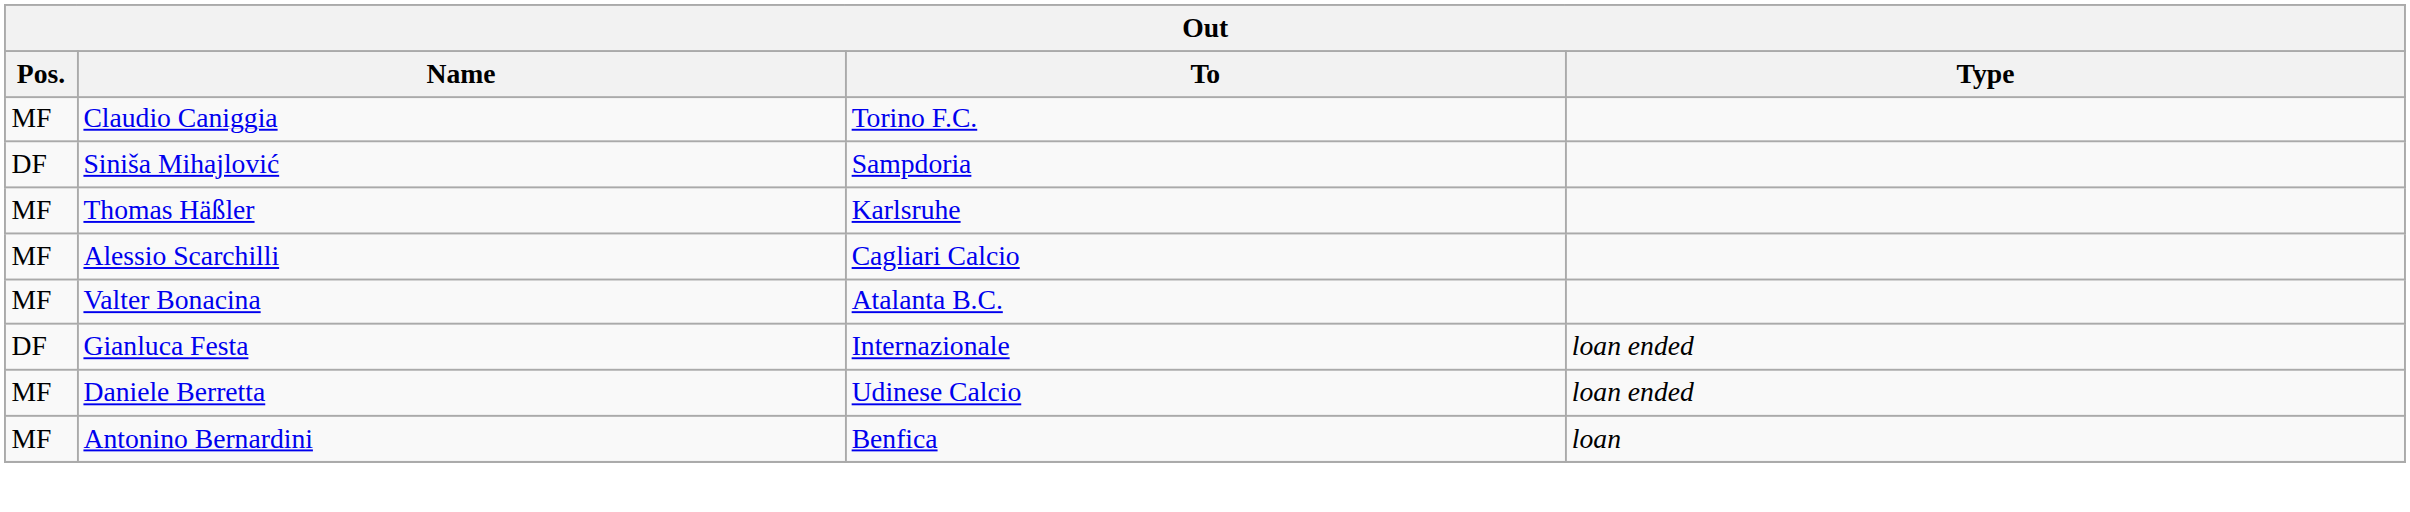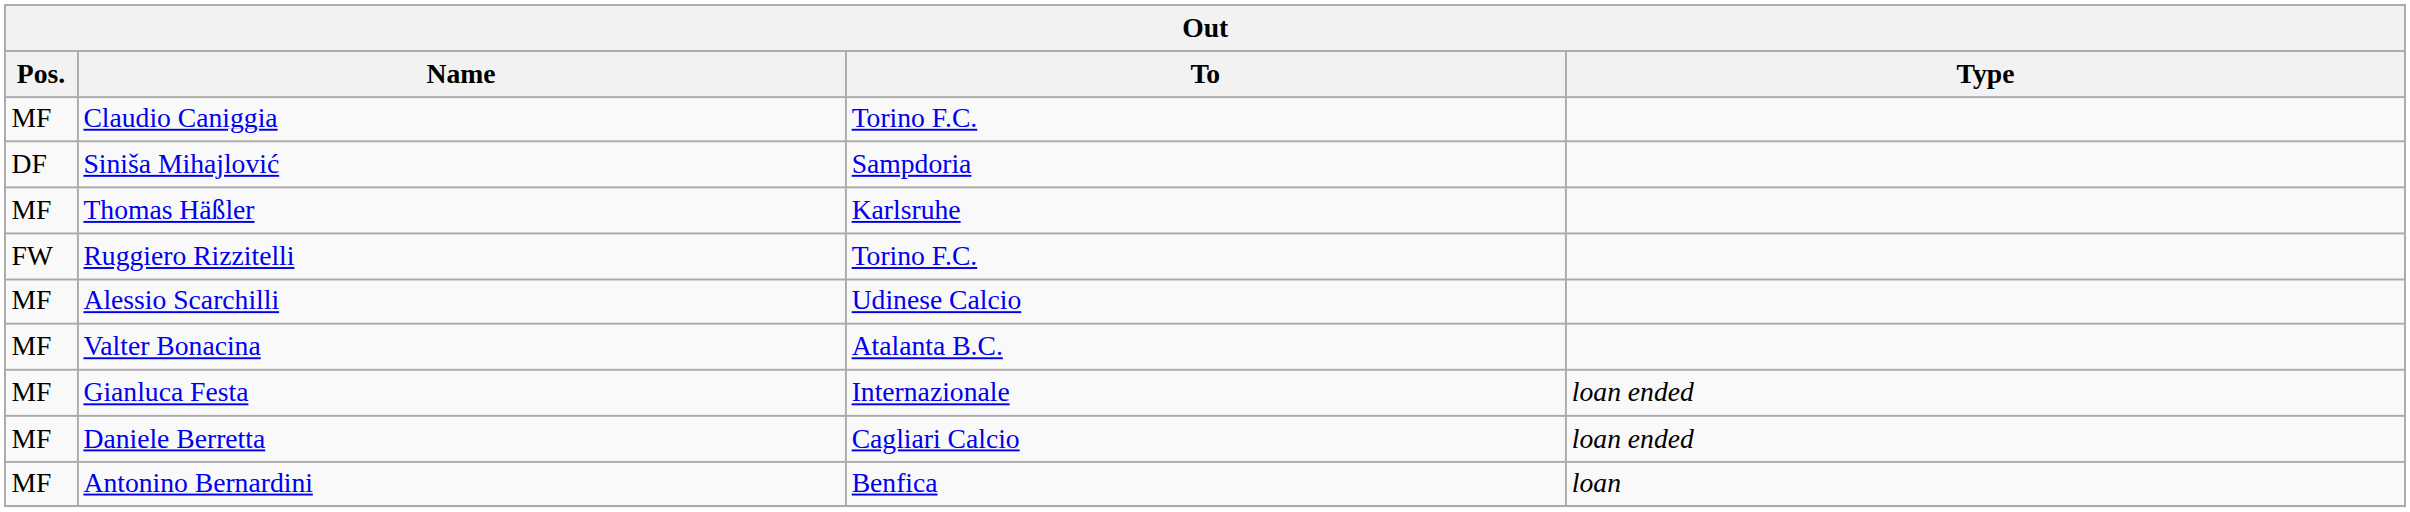 <table class="wikitable" style="font-size:90%; width:99%">
 <tr>
 <th colspan="4">Out</th>
 </tr>
 <tr>
 <th width=3%>Pos.</th>
 <th width=32%>Name</th>
 <th width=30%>To</th>
 <th width=35%>Type</th>
 </tr>
 <tr>
 <td>MF</td>
 <td><a href='#'>Claudio Caniggia</a></td>
 <td><a href='#'>Torino F.C.</a></td>
 <td></td>
 </tr>
 <tr>
 <td>DF</td>
 <td><a href='#'>Siniša Mihajlović</a></td>
 <td><a href='#'>Sampdoria</a></td>
 <td></td>
 </tr>
 <tr>
 <td>MF</td>
 <td><a href='#'>Thomas Häßler</a></td>
 <td><a href='#'>Karlsruhe</a></td>
 <td></td>
 </tr>
 <tr>
+<td>FW</td>
+<td><a href='#'>Ruggiero Rizzitelli</a></td>
+<td><a href='#'>Torino F.C.</a></td>
+<td></td>
+</tr>
+<tr>
 <td>MF</td>
 <td><a href='#'>Alessio Scarchilli</a></td>
-<td><a href='#'>Cagliari Calcio</a></td>
+<td><a href='#'>Udinese Calcio</a></td>
 <td></td>
 </tr>
 <tr>
 <td>MF</td>
 <td><a href='#'>Valter Bonacina</a></td>
 <td><a href='#'>Atalanta B.C.</a></td>
 <td></td>
 </tr>
 <tr>
-<td>DF</td>
+<td>MF</td>
 <td><a href='#'>Gianluca Festa</a></td>
 <td><a href='#'>Internazionale</a></td>
 <td><em>loan ended</em></td>
 </tr>
 <tr>
 <td>MF</td>
 <td><a href='#'>Daniele Berretta</a></td>
-<td><a href='#'>Udinese Calcio</a></td>
+<td><a href='#'>Cagliari Calcio</a></td>
 <td><em>loan ended</em></td>
 </tr>
 <tr>
 <td>MF</td>
 <td><a href='#'>Antonino Bernardini</a></td>
 <td><a href='#'>Benfica</a></td>
 <td><em>loan</em></td>
 </tr>
 <tr>
 </tr>
 </table>
